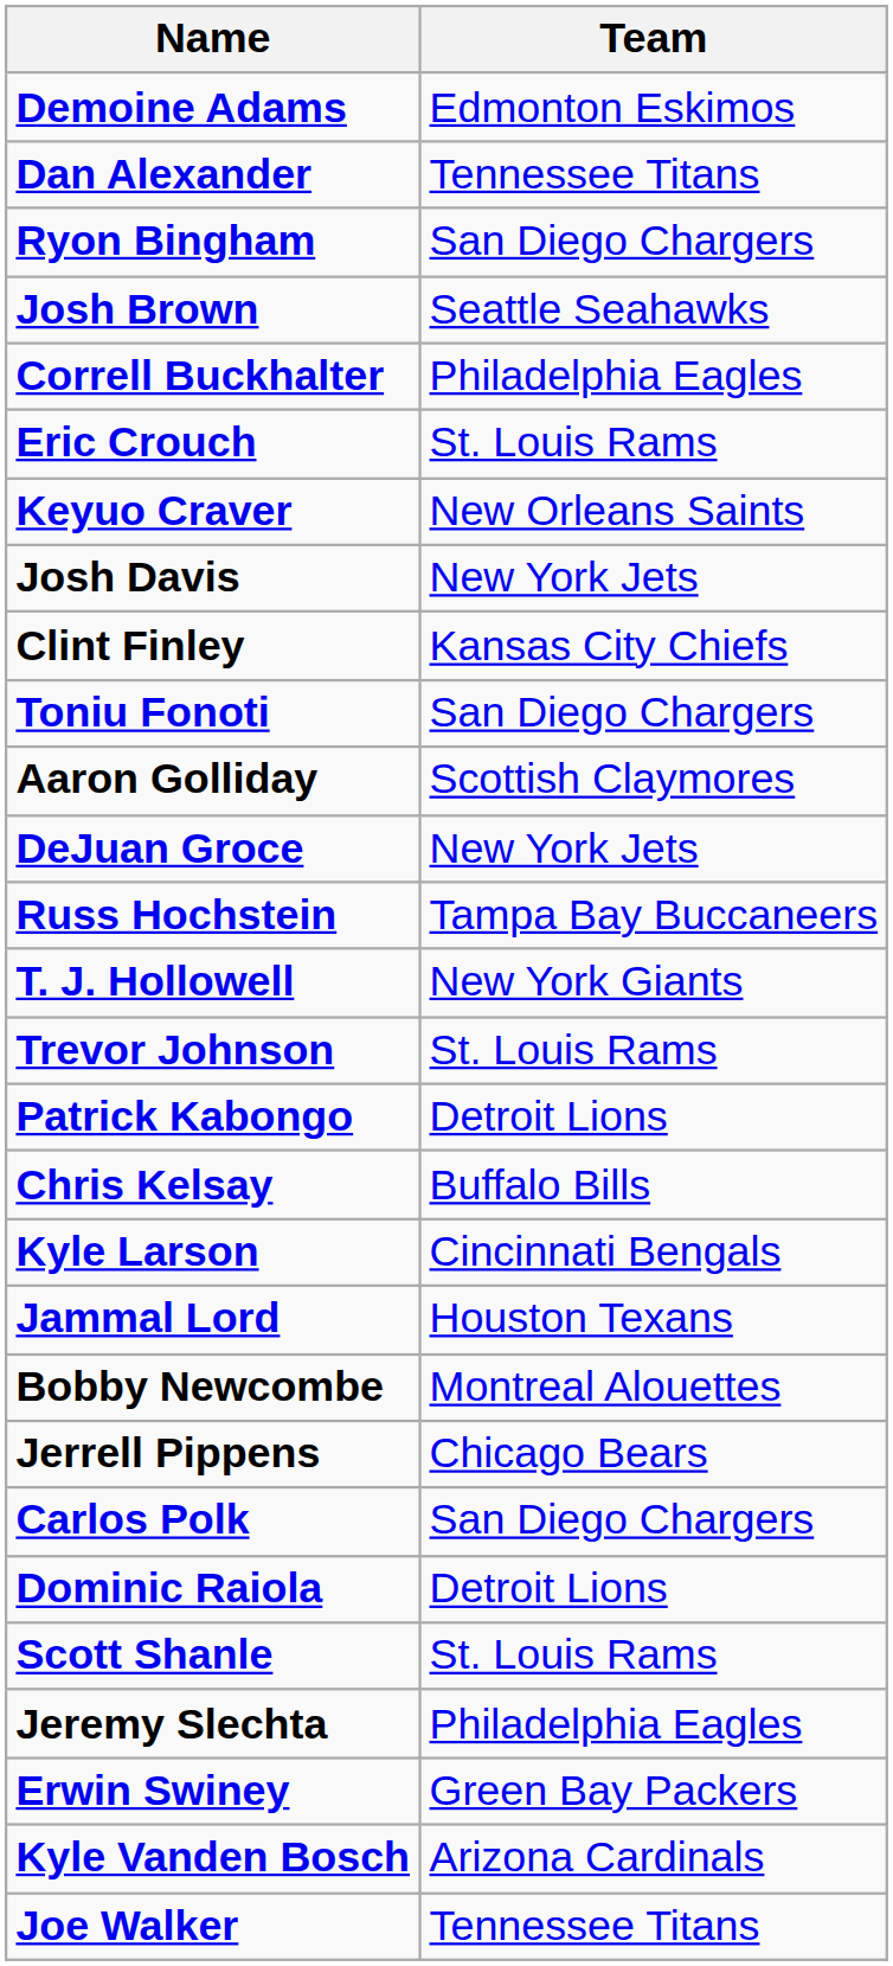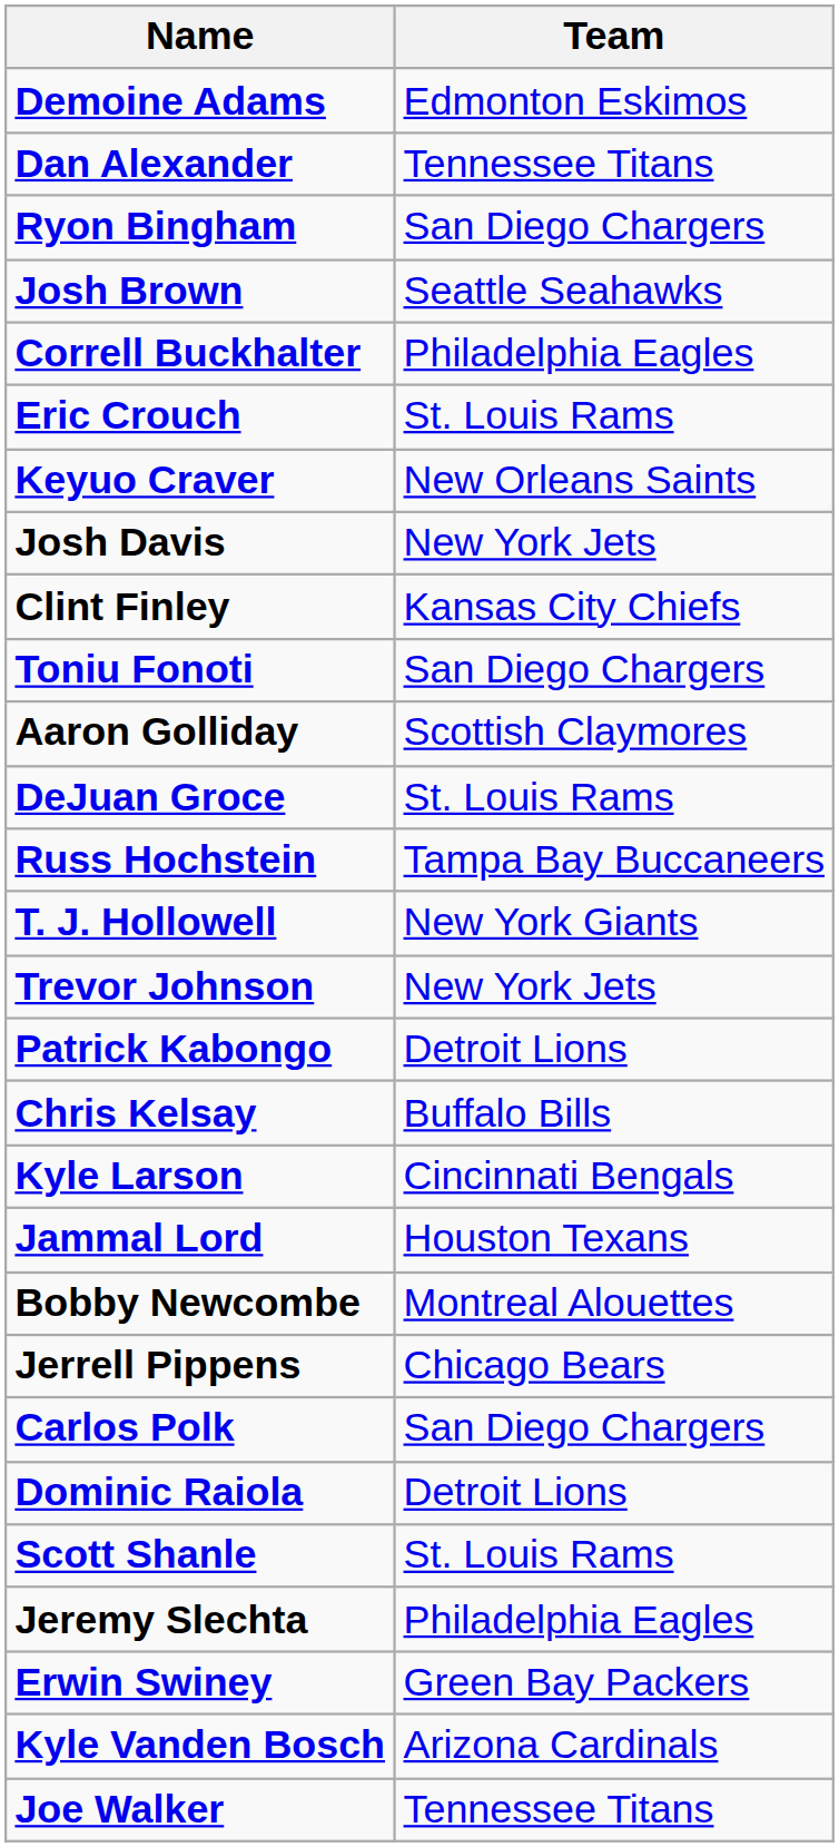 <table class="wikitable">
 <tr>
 <th>Name</th>
 <th>Team</th>
 </tr>
 <tr>
 <td><strong><a href='#'>Demoine Adams</a></strong></td>
 <td><a href='#'>Edmonton Eskimos</a></td>
 </tr>
 <tr>
 <td><strong><a href='#'>Dan Alexander</a></strong></td>
 <td><a href='#'>Tennessee Titans</a></td>
 </tr>
 <tr>
 <td><strong><a href='#'>Ryon Bingham</a></strong></td>
 <td><a href='#'>San Diego Chargers</a></td>
 </tr>
 <tr>
 <td><strong><a href='#'>Josh Brown</a></strong></td>
 <td><a href='#'>Seattle Seahawks</a></td>
 </tr>
 <tr>
 <td><strong><a href='#'>Correll Buckhalter</a></strong></td>
 <td><a href='#'>Philadelphia Eagles</a></td>
 </tr>
 <tr>
 <td><strong><a href='#'>Eric Crouch</a></strong></td>
 <td><a href='#'>St. Louis Rams</a></td>
 </tr>
 <tr>
 <td><strong><a href='#'>Keyuo Craver</a></strong></td>
 <td><a href='#'>New Orleans Saints</a></td>
 </tr>
 <tr>
 <td><strong>Josh Davis</strong></td>
 <td><a href='#'>New York Jets</a></td>
 </tr>
 <tr>
 <td><strong>Clint Finley</strong></td>
 <td><a href='#'>Kansas City Chiefs</a></td>
 </tr>
 <tr>
 <td><strong><a href='#'>Toniu Fonoti</a></strong></td>
 <td><a href='#'>San Diego Chargers</a></td>
 </tr>
 <tr>
 <td><strong>Aaron Golliday</strong></td>
 <td><a href='#'>Scottish Claymores</a></td>
 </tr>
 <tr>
 <td><strong><a href='#'>DeJuan Groce</a></strong></td>
-<td><a href='#'>New York Jets</a></td>
+<td><a href='#'>St. Louis Rams</a></td>
 </tr>
 <tr>
 <td><strong><a href='#'>Russ Hochstein</a></strong></td>
 <td><a href='#'>Tampa Bay Buccaneers</a></td>
 </tr>
 <tr>
 <td><strong><a href='#'>T. J. Hollowell</a></strong></td>
 <td><a href='#'>New York Giants</a></td>
 </tr>
 <tr>
 <td><strong><a href='#'>Trevor Johnson</a></strong></td>
-<td><a href='#'>St. Louis Rams</a></td>
+<td><a href='#'>New York Jets</a></td>
 </tr>
 <tr>
 <td><strong><a href='#'>Patrick Kabongo</a></strong></td>
 <td><a href='#'>Detroit Lions</a></td>
 </tr>
 <tr>
 <td><strong><a href='#'>Chris Kelsay</a></strong></td>
 <td><a href='#'>Buffalo Bills</a></td>
 </tr>
 <tr>
 <td><strong><a href='#'>Kyle Larson</a></strong></td>
 <td><a href='#'>Cincinnati Bengals</a></td>
 </tr>
 <tr>
 <td><strong><a href='#'>Jammal Lord</a></strong></td>
 <td><a href='#'>Houston Texans</a></td>
 </tr>
 <tr>
 <td><strong>Bobby Newcombe</strong></td>
 <td><a href='#'>Montreal Alouettes</a></td>
 </tr>
 <tr>
 <td><strong>Jerrell Pippens</strong></td>
 <td><a href='#'>Chicago Bears</a></td>
 </tr>
 <tr>
 <td><strong><a href='#'>Carlos Polk</a></strong></td>
 <td><a href='#'>San Diego Chargers</a></td>
 </tr>
 <tr>
 <td><strong><a href='#'>Dominic Raiola</a></strong></td>
 <td><a href='#'>Detroit Lions</a></td>
 </tr>
 <tr>
 <td><strong><a href='#'>Scott Shanle</a></strong></td>
 <td><a href='#'>St. Louis Rams</a></td>
 </tr>
 <tr>
 <td><strong>Jeremy Slechta</strong></td>
 <td><a href='#'>Philadelphia Eagles</a></td>
 </tr>
 <tr>
 <td><strong><a href='#'>Erwin Swiney</a></strong></td>
 <td><a href='#'>Green Bay Packers</a></td>
 </tr>
 <tr>
 <td><strong><a href='#'>Kyle Vanden Bosch</a></strong></td>
 <td><a href='#'>Arizona Cardinals</a></td>
 </tr>
 <tr>
 <td><strong><a href='#'>Joe Walker</a></strong></td>
 <td><a href='#'>Tennessee Titans</a></td>
 </tr>
 </table>
